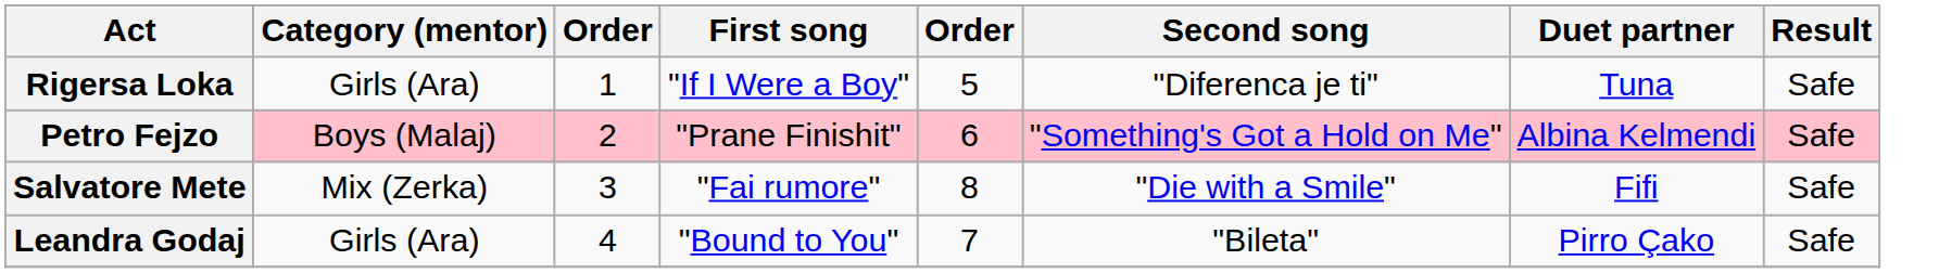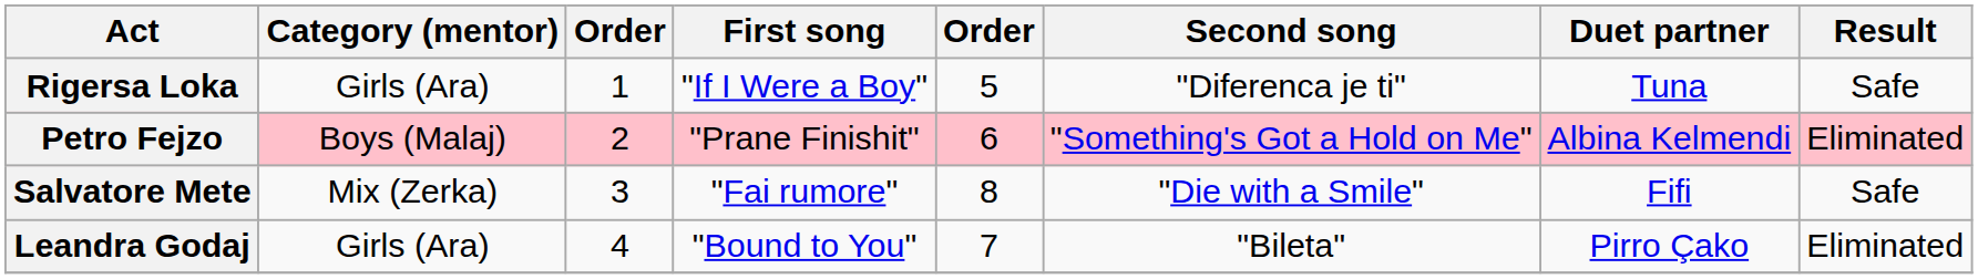 <table class="wikitable plainrowheaders" style="text-align:center;">
 <tr>
 <th scope="col">Act</th>
 <th scope="col">Category (mentor)</th>
 <th scope="col">Order</th>
 <th scope="col">First song</th>
 <th scope="col">Order</th>
 <th scope="col">Second song</th>
 <th scope="col">Duet partner</th>
 <th scope="col">Result</th>
 </tr>
 <tr>
 <th scope="row">Rigersa Loka</th>
 <td>Girls (Ara)</td>
 <td>1</td>
 <td>"<a href='#'>If I Were a Boy</a>"</td>
 <td>5</td>
 <td>"Diferenca je ti"</td>
 <td><a href='#'>Tuna</a></td>
 <td>Safe</td>
 </tr>
 <tr style="background:pink;">
 <th scope="row">Petro Fejzo</th>
 <td>Boys (Malaj)</td>
 <td>2</td>
 <td>"Prane Finishit"</td>
 <td>6</td>
 <td>"<a href='#'>Something's Got a Hold on Me</a>"</td>
 <td><a href='#'>Albina Kelmendi</a></td>
-<td>Safe</td>
+<td>Eliminated</td>
 </tr>
 <tr>
 <th scope="row">Salvatore Mete</th>
 <td>Mix (Zerka)</td>
 <td>3</td>
 <td>"<a href='#'>Fai rumore</a>"</td>
 <td>8</td>
 <td>"<a href='#'>Die with a Smile</a>"</td>
 <td><a href='#'>Fifi</a></td>
 <td>Safe</td>
 </tr>
 <tr>
 <th scope="row">Leandra Godaj</th>
 <td>Girls (Ara)</td>
 <td>4</td>
 <td>"<a href='#'>Bound to You</a>"</td>
 <td>7</td>
 <td>"Bileta"</td>
 <td><a href='#'>Pirro Çako</a></td>
-<td>Safe</td>
+<td>Eliminated</td>
 </tr>
 <tr>
 </tr>
 </table>
